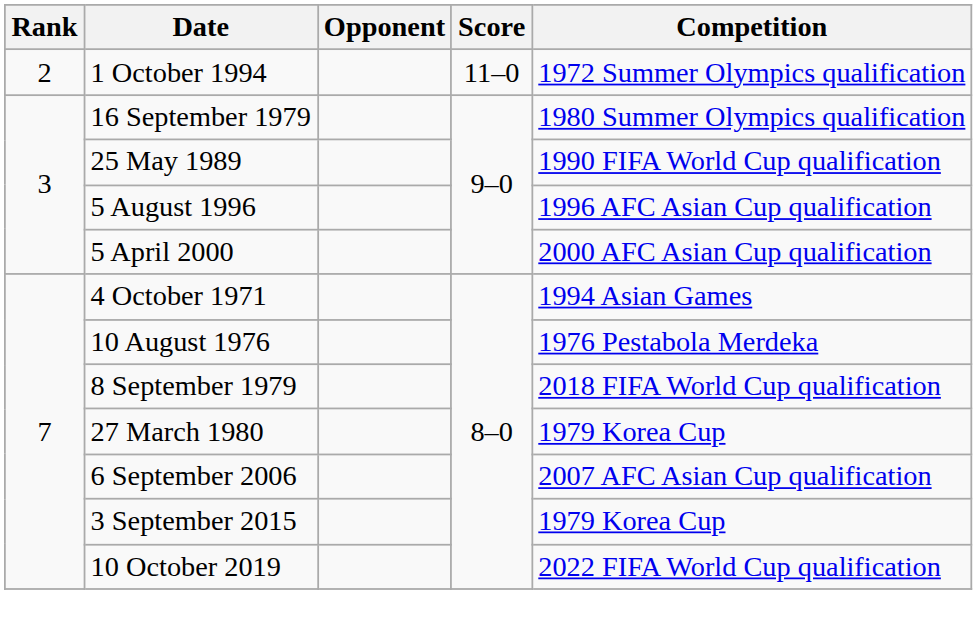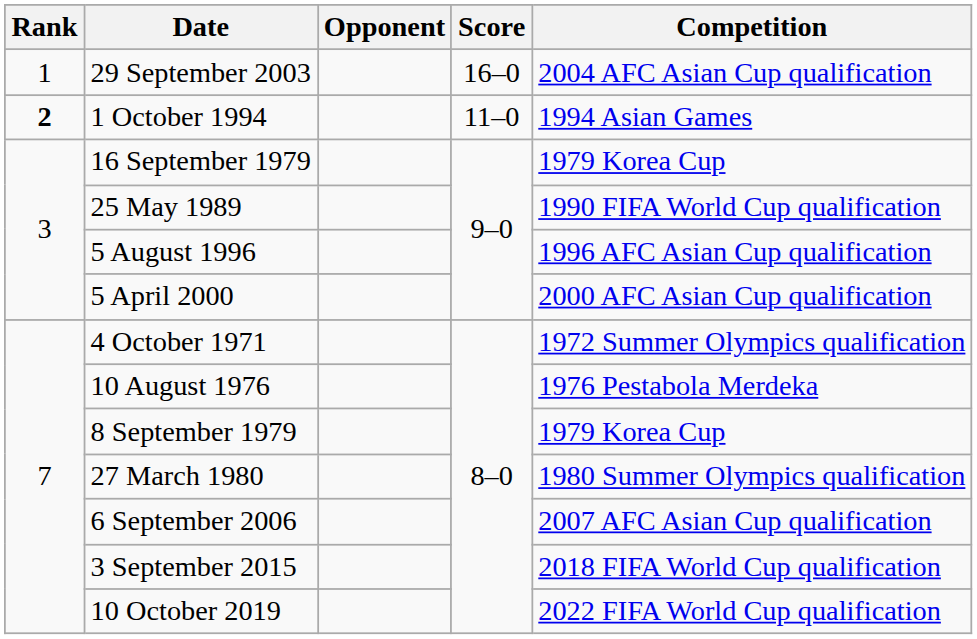 <table class="wikitable sortable">
 <tr>
 <th>Rank</th>
 <th>Date</th>
 <th>Opponent</th>
 <th>Score</th>
 <th>Competition</th>
 </tr>
 <tr>
-<td align=center>2</td>
+<td align=center>1</td>
+<td>29 September 2003</td>
+<td></td>
+<td align=center>16–0</td>
+<td><a href='#'>2004 AFC Asian Cup qualification</a></td>
+</tr>
+<tr>
+<td align=center><strong>2</strong></td>
 <td>1 October 1994</td>
 <td></td>
 <td align=center>11–0</td>
-<td><a href='#'>1972 Summer Olympics qualification</a></td>
+<td><a href='#'>1994 Asian Games</a></td>
 </tr>
 <tr>
 <td rowspan="4" align=center>3</td>
 <td>16 September 1979</td>
 <td></td>
 <td rowspan="4" align=center>9–0</td>
-<td><a href='#'>1980 Summer Olympics qualification</a></td>
+<td><a href='#'>1979 Korea Cup</a></td>
 </tr>
 <tr>
 <td>25 May 1989</td>
 <td></td>
 <td><a href='#'>1990 FIFA World Cup qualification</a></td>
 </tr>
 <tr>
 <td>5 August 1996</td>
 <td></td>
 <td><a href='#'>1996 AFC Asian Cup qualification</a></td>
 </tr>
 <tr>
 <td>5 April 2000</td>
 <td></td>
 <td><a href='#'>2000 AFC Asian Cup qualification</a></td>
 </tr>
 <tr>
 <td rowspan="7" align=center>7</td>
 <td>4 October 1971</td>
 <td></td>
 <td rowspan="7" align=center>8–0</td>
-<td><a href='#'>1994 Asian Games</a></td>
+<td><a href='#'>1972 Summer Olympics qualification</a></td>
 </tr>
 <tr>
 <td>10 August 1976</td>
 <td></td>
 <td><a href='#'>1976 Pestabola Merdeka</a></td>
 </tr>
 <tr>
 <td>8 September 1979</td>
 <td></td>
-<td><a href='#'>2018 FIFA World Cup qualification</a></td>
+<td><a href='#'>1979 Korea Cup</a></td>
 </tr>
 <tr>
 <td>27 March 1980</td>
 <td></td>
-<td><a href='#'>1979 Korea Cup</a></td>
+<td><a href='#'>1980 Summer Olympics qualification</a></td>
 </tr>
 <tr>
 <td>6 September 2006</td>
 <td></td>
 <td><a href='#'>2007 AFC Asian Cup qualification</a></td>
 </tr>
 <tr>
 <td>3 September 2015</td>
 <td></td>
-<td><a href='#'>1979 Korea Cup</a></td>
+<td><a href='#'>2018 FIFA World Cup qualification</a></td>
 </tr>
 <tr>
 <td>10 October 2019</td>
 <td></td>
 <td><a href='#'>2022 FIFA World Cup qualification</a></td>
 </tr>
 </table>
